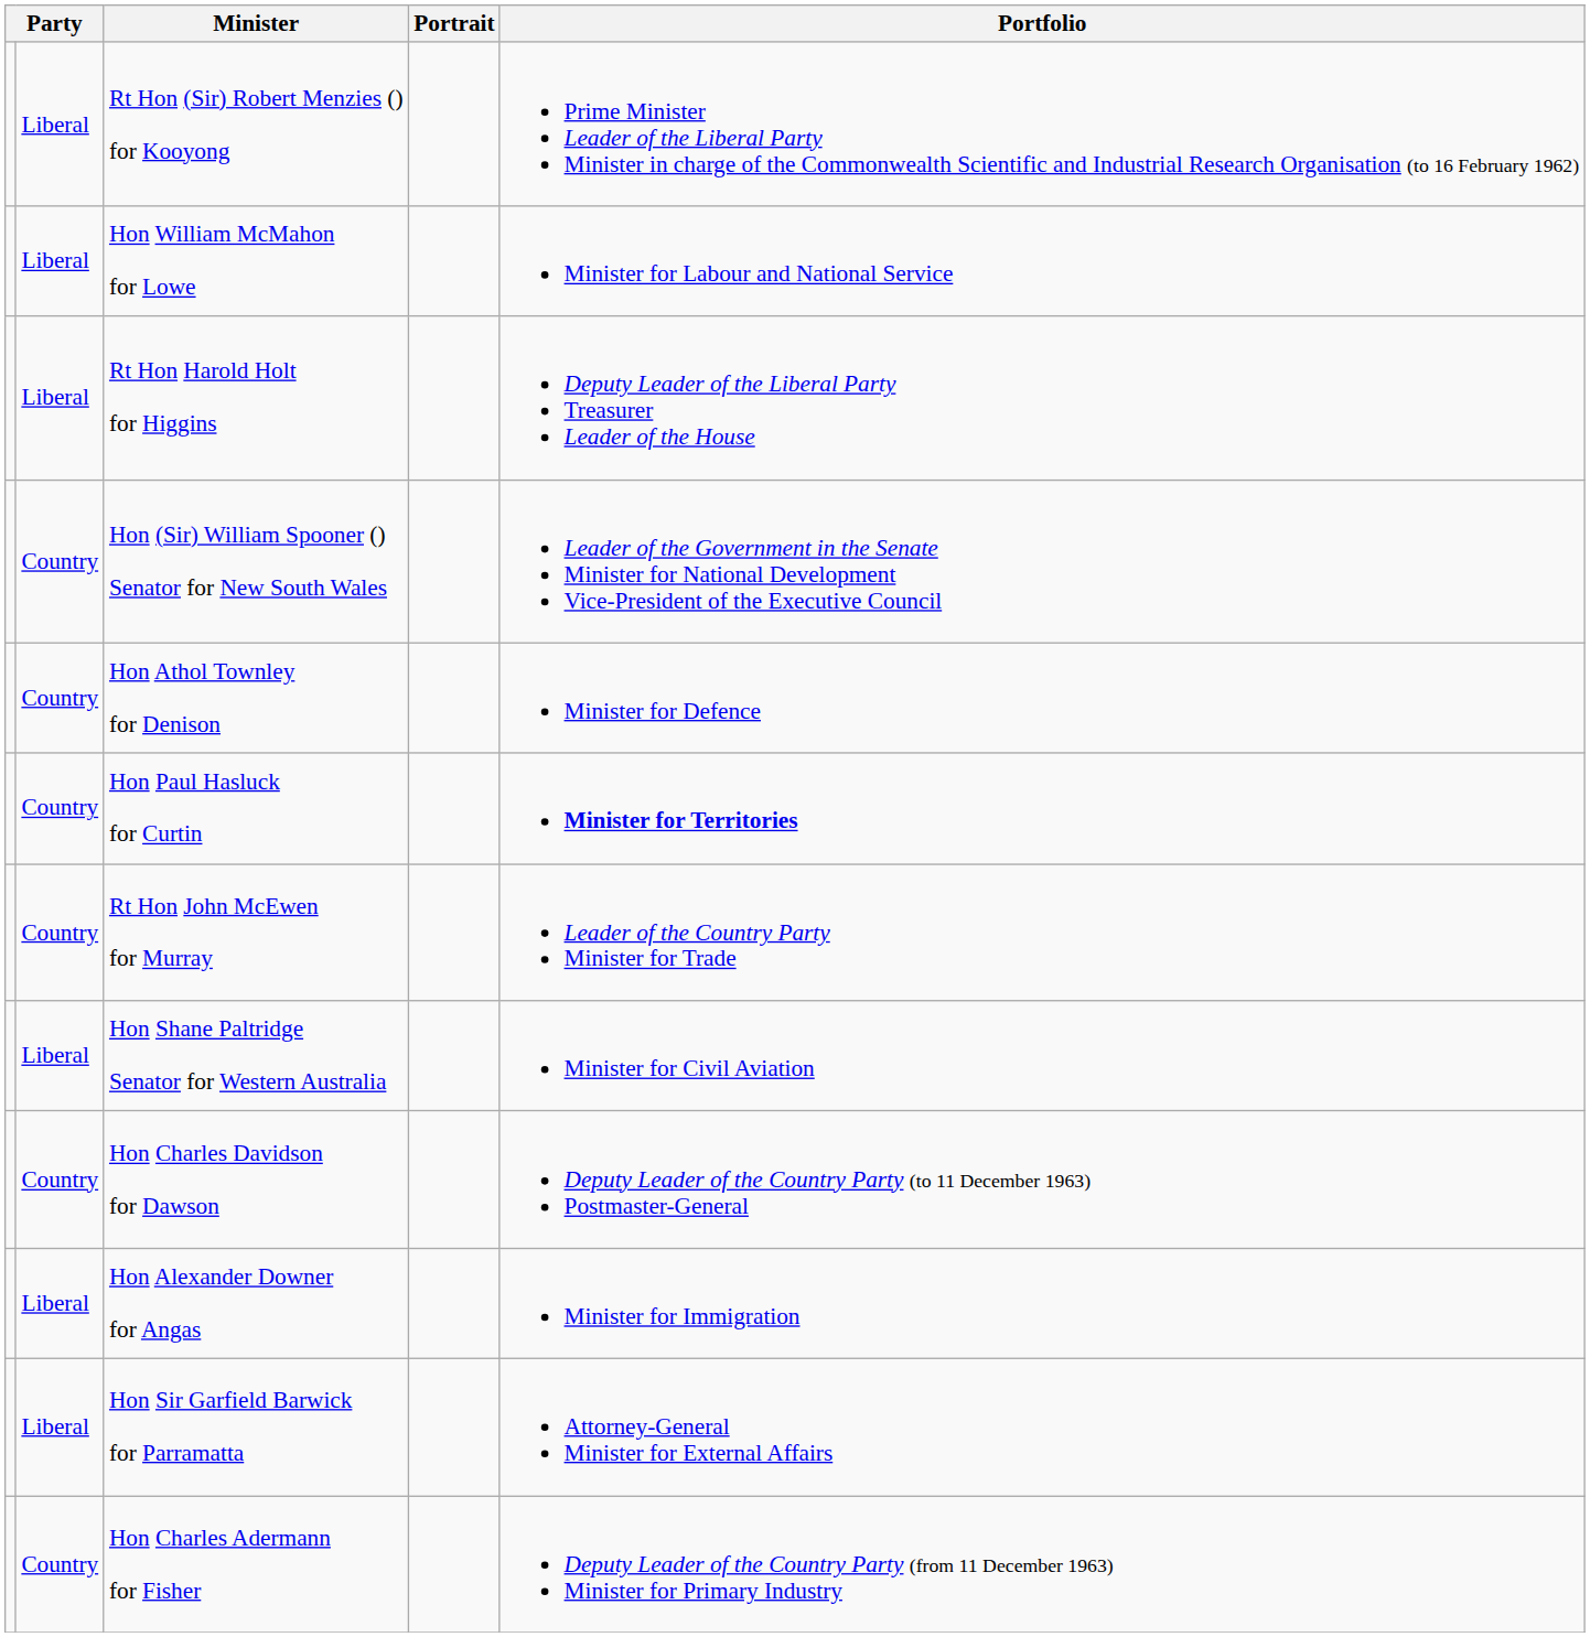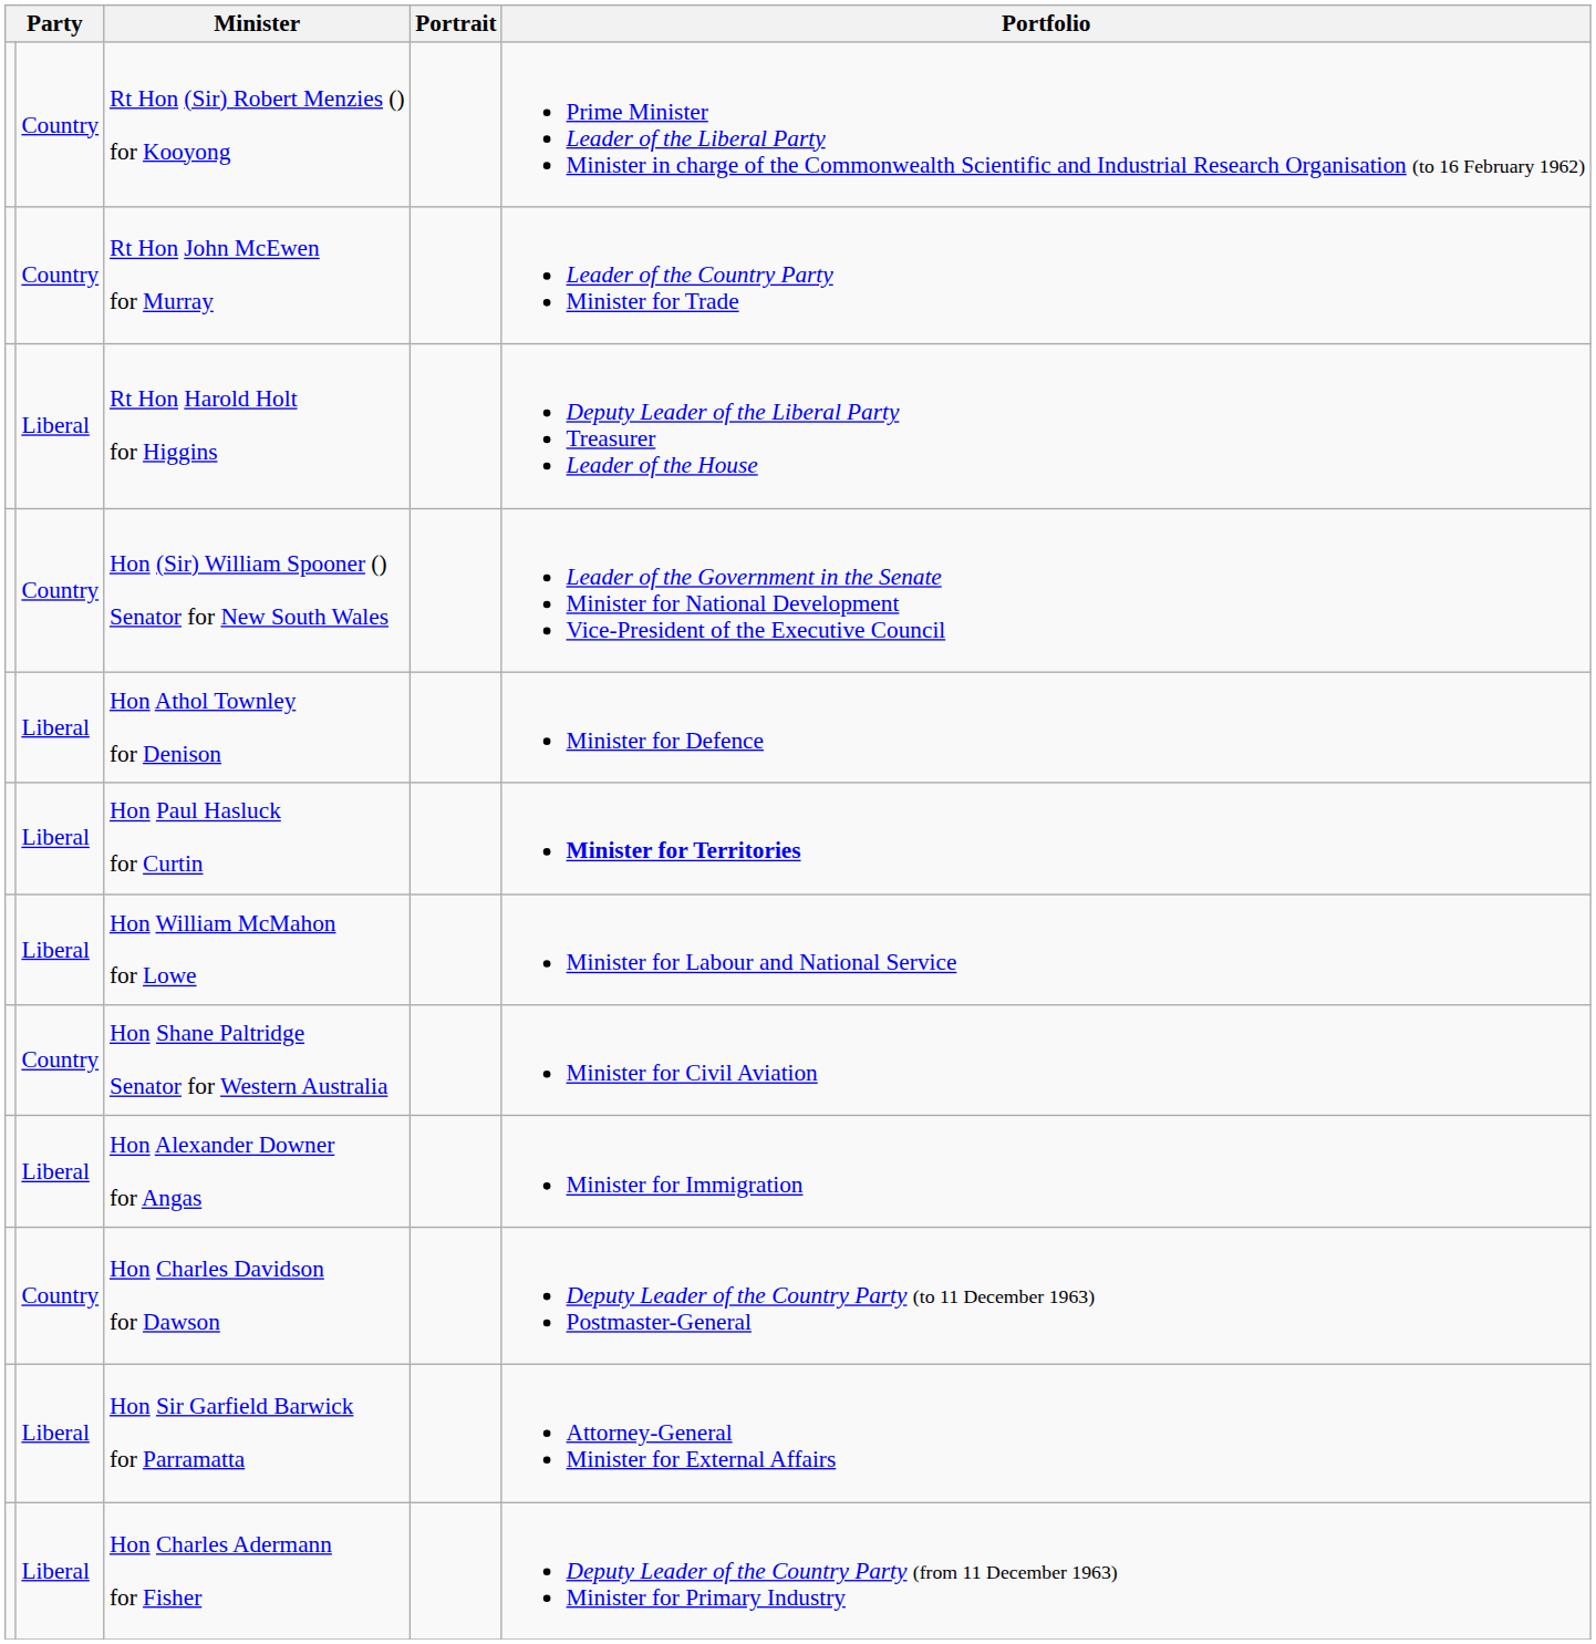 <table class="wikitable sortable">
 <tr>
 <th colspan="2">Party</th>
 <th>Minister</th>
 <th>Portrait</th>
 <th>Portfolio</th>
 </tr>
 <tr>
 <td></td>
-<td><a href='#'>Liberal</a></td>
+<td><a href='#'>Country</a></td>
 <td><a href='#'>Rt Hon</a> <a href='#'>(Sir) Robert Menzies</a> ()    <br><br> for <a href='#'>Kooyong</a> <br></td>
 <td></td>
 <td><br><ul><li><a href='#'>Prime Minister</a></li><li><em><a href='#'>Leader of the Liberal Party</a></em></li><li><a href='#'>Minister in charge of the Commonwealth Scientific and Industrial Research Organisation</a> <small>(to 16 February 1962)</small></li></ul></td>
 </tr>
 <tr>
 <td></td>
-<td><a href='#'>Liberal</a></td>
-<td><a href='#'>Hon</a> <a href='#'>William McMahon</a> <br><br> for <a href='#'>Lowe</a> <br></td>
+<td><a href='#'>Country</a></td>
+<td><a href='#'>Rt Hon</a> <a href='#'>John McEwen</a> <br><br> for <a href='#'>Murray</a> <br></td>
 <td></td>
-<td><br><ul><li><a href='#'>Minister for Labour and National Service</a></li></ul></td>
+<td><br><ul><li><em><a href='#'>Leader of the Country Party</a></em></li><li><a href='#'>Minister for Trade</a></li></ul></td>
 </tr>
 <tr>
 <td></td>
 <td><a href='#'>Liberal</a></td>
 <td><a href='#'>Rt Hon</a> <a href='#'>Harold Holt</a> <br><br> for <a href='#'>Higgins</a> <br></td>
 <td></td>
 <td><br><ul><li><em><a href='#'>Deputy Leader of the Liberal Party</a></em></li><li><a href='#'>Treasurer</a></li><li><em><a href='#'>Leader of the House</a></em></li></ul></td>
 </tr>
 <tr>
 <td></td>
 <td><a href='#'>Country</a></td>
 <td><a href='#'>Hon</a> <a href='#'>(Sir) William Spooner</a> ()  <br><br><a href='#'>Senator</a> for <a href='#'>New South Wales</a> <br></td>
 <td></td>
 <td><br><ul><li><em><a href='#'>Leader of the Government in the Senate</a></em></li><li><a href='#'>Minister for National Development</a></li><li><a href='#'>Vice-President of the Executive Council</a></li></ul></td>
 </tr>
 <tr>
 <td></td>
-<td><a href='#'>Country</a></td>
+<td><a href='#'>Liberal</a></td>
 <td><a href='#'>Hon</a> <a href='#'>Athol Townley</a> <br><br> for <a href='#'>Denison</a> <br></td>
 <td></td>
 <td><br><ul><li><a href='#'>Minister for Defence</a></li></ul></td>
 </tr>
 <tr>
 <td></td>
-<td><a href='#'>Country</a></td>
+<td><a href='#'>Liberal</a></td>
 <td><a href='#'>Hon</a> <a href='#'>Paul Hasluck</a> <br><br> for <a href='#'>Curtin</a> <br></td>
 <td></td>
 <td><strong><br><ul><li><a href='#'>Minister for Territories</a></li></ul></strong></td>
 </tr>
 <tr>
 <td></td>
+<td><a href='#'>Liberal</a></td>
+<td><a href='#'>Hon</a> <a href='#'>William McMahon</a> <br><br> for <a href='#'>Lowe</a> <br></td>
+<td></td>
+<td><br><ul><li><a href='#'>Minister for Labour and National Service</a></li></ul></td>
+</tr>
+<tr>
+<td></td>
 <td><a href='#'>Country</a></td>
-<td><a href='#'>Rt Hon</a> <a href='#'>John McEwen</a> <br><br> for <a href='#'>Murray</a> <br></td>
+<td><a href='#'>Hon</a> <a href='#'>Shane Paltridge</a> <br><br><a href='#'>Senator</a> for <a href='#'>Western Australia</a> <br></td>
 <td></td>
-<td><br><ul><li><em><a href='#'>Leader of the Country Party</a></em></li><li><a href='#'>Minister for Trade</a></li></ul></td>
+<td><br><ul><li><a href='#'>Minister for Civil Aviation</a></li></ul></td>
 </tr>
 <tr>
 <td></td>
 <td><a href='#'>Liberal</a></td>
-<td><a href='#'>Hon</a> <a href='#'>Shane Paltridge</a> <br><br><a href='#'>Senator</a> for <a href='#'>Western Australia</a> <br></td>
+<td><a href='#'>Hon</a> <a href='#'>Alexander Downer</a> <br><br> for <a href='#'>Angas</a> <br></td>
 <td></td>
-<td><br><ul><li><a href='#'>Minister for Civil Aviation</a></li></ul></td>
+<td><br><ul><li><a href='#'>Minister for Immigration</a></li></ul></td>
 </tr>
 <tr>
 <td></td>
 <td><a href='#'>Country</a></td>
 <td><a href='#'>Hon</a> <a href='#'>Charles Davidson</a>  <br><br> for <a href='#'>Dawson</a> <br></td>
 <td></td>
 <td><br><ul><li><em><a href='#'>Deputy Leader of the Country Party</a></em> <small>(to 11 December 1963)</small></li><li><a href='#'>Postmaster-General</a></li></ul></td>
 </tr>
 <tr>
 <td></td>
 <td><a href='#'>Liberal</a></td>
-<td><a href='#'>Hon</a> <a href='#'>Alexander Downer</a> <br><br> for <a href='#'>Angas</a> <br></td>
-<td></td>
-<td><br><ul><li><a href='#'>Minister for Immigration</a></li></ul></td>
-</tr>
-<tr>
-<td></td>
-<td><a href='#'>Liberal</a></td>
 <td><a href='#'>Hon</a> <a href='#'>Sir Garfield Barwick</a>  <br><br> for <a href='#'>Parramatta</a> <br></td>
 <td></td>
 <td><br><ul><li><a href='#'>Attorney-General</a></li><li><a href='#'>Minister for External Affairs</a></li></ul></td>
 </tr>
 <tr>
 <td></td>
-<td><a href='#'>Country</a></td>
+<td><a href='#'>Liberal</a></td>
 <td><a href='#'>Hon</a> <a href='#'>Charles Adermann</a> <br><br> for <a href='#'>Fisher</a> <br></td>
 <td></td>
 <td><br><ul><li><em><a href='#'>Deputy Leader of the Country Party</a></em> <small>(from 11 December 1963)</small></li><li><a href='#'>Minister for Primary Industry</a></li></ul></td>
 </tr>
 </table>
